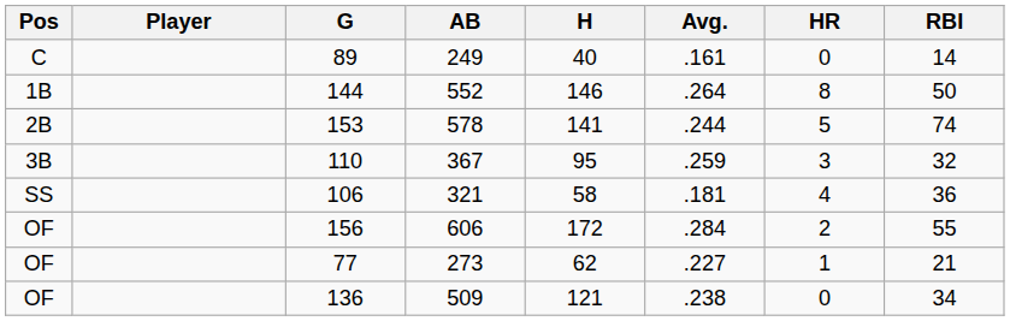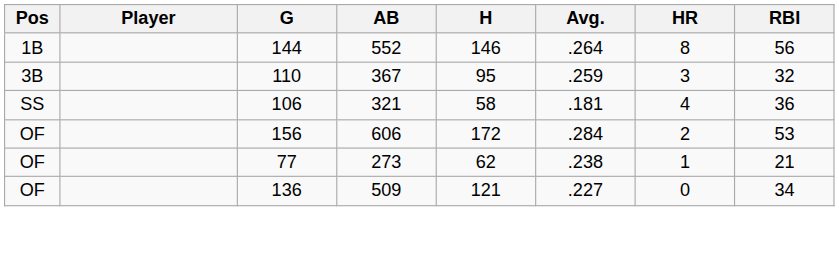 <table class="wikitable sortable">
 <tr>
 <th bgcolor="#DDDDFF" width="5%">Pos</th>
 <th bgcolor="#DDDDFF" width="16%">Player</th>
 <th bgcolor="#DDDDFF" width="9%">G</th>
 <th bgcolor="#DDDDFF" width="9%">AB</th>
 <th bgcolor="#DDDDFF" width="9%">H</th>
 <th bgcolor="#DDDDFF" width="9%">Avg.</th>
 <th bgcolor="#DDDDFF" width="9%">HR</th>
 <th bgcolor="#DDDDFF" width="9%">RBI</th>
 </tr>
 <tr align="center">
-<td>C</td>
-<td></td>
-<td>89</td>
-<td>249</td>
-<td>40</td>
-<td>.161</td>
-<td>0</td>
-<td>14</td>
-</tr>
-<tr align="center">
 <td>1B</td>
 <td></td>
 <td>144</td>
 <td>552</td>
 <td>146</td>
 <td>.264</td>
 <td>8</td>
-<td>50</td>
-</tr>
-<tr align="center">
-<td>2B</td>
-<td></td>
-<td>153</td>
-<td>578</td>
-<td>141</td>
-<td>.244</td>
-<td>5</td>
-<td>74</td>
+<td>56</td>
 </tr>
 <tr align="center">
 <td>3B</td>
 <td></td>
 <td>110</td>
 <td>367</td>
 <td>95</td>
 <td>.259</td>
 <td>3</td>
 <td>32</td>
 </tr>
 <tr align="center">
 <td>SS</td>
 <td></td>
 <td>106</td>
 <td>321</td>
 <td>58</td>
 <td>.181</td>
 <td>4</td>
 <td>36</td>
 </tr>
 <tr align="center">
 <td>OF</td>
 <td></td>
 <td>156</td>
 <td>606</td>
 <td>172</td>
 <td>.284</td>
 <td>2</td>
-<td>55</td>
+<td>53</td>
 </tr>
 <tr align="center">
 <td>OF</td>
 <td></td>
 <td>77</td>
 <td>273</td>
 <td>62</td>
-<td>.227</td>
+<td>.238</td>
 <td>1</td>
 <td>21</td>
 </tr>
 <tr align="center">
 <td>OF</td>
 <td></td>
 <td>136</td>
 <td>509</td>
 <td>121</td>
-<td>.238</td>
+<td>.227</td>
 <td>0</td>
 <td>34</td>
 </tr>
 </table>
